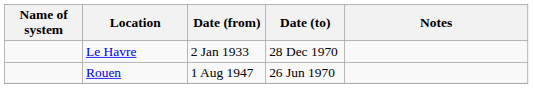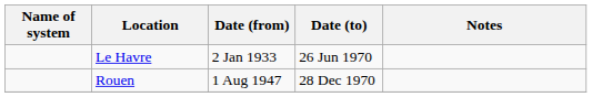 <table class="wikitable" width=100%>
 <tr>
 <th width=15%>Name of system</th>
 <th width=20%>Location</th>
 <th width=15%>Date (from)</th>
 <th width=15%>Date (to)</th>
 <th width=35%>Notes</th>
 </tr>
 <tr>
 <td> </td>
 <td><a href='#'>Le Havre</a></td>
 <td>2 Jan 1933</td>
-<td>28 Dec 1970</td>
+<td>26 Jun 1970</td>
 <td> </td>
 </tr>
 <tr>
 <td> </td>
 <td><a href='#'>Rouen</a></td>
 <td>1 Aug 1947</td>
-<td>26 Jun 1970</td>
+<td>28 Dec 1970</td>
 <td> </td>
 </tr>
 <tr>
 </tr>
 </table>
